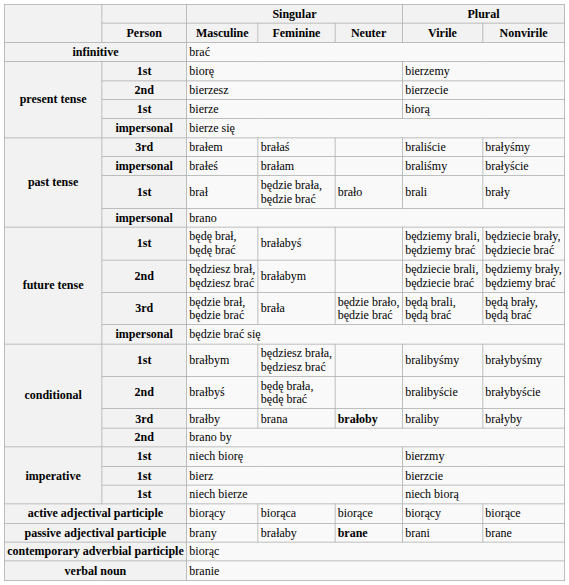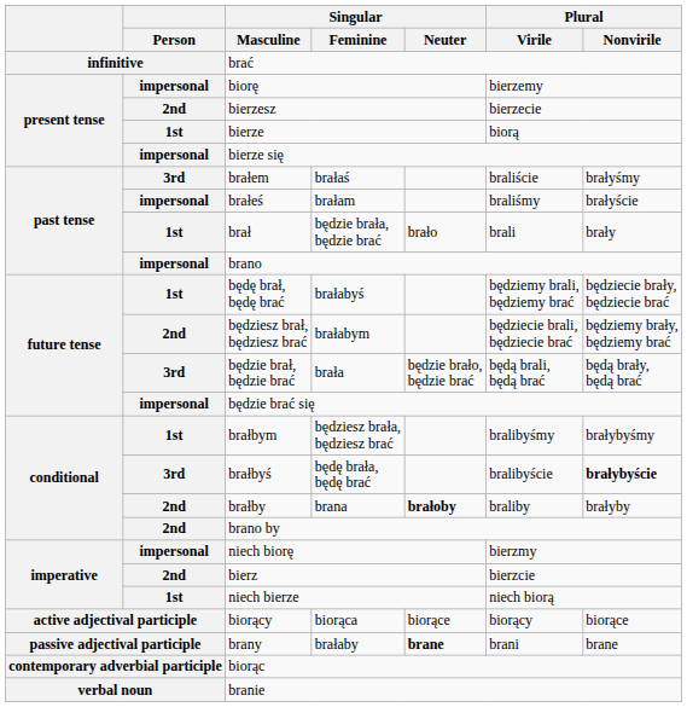 <table class="wikitable mw-collapsible mw-collapsed">
 <tr>
 <th rowspan="2"></th>
 <th></th>
 <th colspan="3">Singular</th>
 <th colspan="2">Plural</th>
 </tr>
 <tr>
 <th>Person</th>
 <th>Masculine</th>
 <th>Feminine</th>
 <th>Neuter</th>
 <th>Virile</th>
 <th>Nonvirile</th>
 </tr>
 <tr>
 <th colspan="2">infinitive</th>
 <td colspan="5">brać</td>
 </tr>
 <tr>
 <th rowspan="4">present tense</th>
-<th>1st</th>
+<th>impersonal</th>
 <td colspan="3">biorę</td>
 <td colspan="2">bierzemy</td>
 </tr>
 <tr>
 <th>2nd</th>
 <td colspan="3">bierzesz</td>
 <td colspan="2">bierzecie</td>
 </tr>
 <tr>
 <th>1st</th>
 <td colspan="3">bierze</td>
 <td colspan="2">biorą</td>
 </tr>
 <tr>
 <th>impersonal</th>
 <td colspan="5">bierze się</td>
 </tr>
 <tr>
 <th rowspan="4">past tense</th>
 <th>3rd</th>
 <td>brałem</td>
 <td>brałaś</td>
 <td></td>
 <td>braliście</td>
 <td>brałyśmy</td>
 </tr>
 <tr>
 <th>impersonal</th>
 <td>brałeś</td>
 <td>brałam</td>
 <td></td>
 <td>braliśmy</td>
 <td>brałyście</td>
 </tr>
 <tr>
 <th>1st</th>
 <td>brał</td>
 <td>będzie brała,<br>będzie brać</td>
 <td>brało</td>
 <td>brali</td>
 <td>brały</td>
 </tr>
 <tr>
 <th>impersonal</th>
 <td colspan="5">brano</td>
 </tr>
 <tr>
 <th rowspan="4">future tense</th>
 <th>1st</th>
 <td>będę brał,<br>będę brać</td>
 <td>brałabyś</td>
 <td></td>
 <td>będziemy brali,<br>będziemy brać</td>
 <td>będziecie brały,<br>będziecie brać</td>
 </tr>
 <tr>
 <th>2nd</th>
 <td>będziesz brał,<br>będziesz brać</td>
 <td>brałabym</td>
 <td></td>
 <td>będziecie brali,<br>będziecie brać</td>
 <td>będziemy brały,<br>będziemy brać</td>
 </tr>
 <tr>
 <th>3rd</th>
 <td>będzie brał,<br>będzie brać</td>
 <td>brała</td>
 <td>będzie brało,<br>będzie brać</td>
 <td>będą brali,<br>będą brać</td>
 <td>będą brały,<br>będą brać</td>
 </tr>
 <tr>
 <th>impersonal</th>
 <td colspan="5">będzie brać się</td>
 </tr>
 <tr>
 <th rowspan="4">conditional</th>
 <th>1st</th>
 <td>brałbym</td>
 <td>będziesz brała,<br>będziesz brać</td>
 <td></td>
 <td>bralibyśmy</td>
 <td>brałybyśmy</td>
 </tr>
 <tr>
-<th>2nd</th>
+<th>3rd</th>
 <td>brałbyś</td>
 <td>będę brała,<br>będę brać</td>
 <td></td>
 <td>bralibyście</td>
-<td>brałybyście</td>
+<td><strong>brałybyście</strong></td>
 </tr>
 <tr>
-<th>3rd</th>
+<th>2nd</th>
 <td>brałby</td>
 <td>brana</td>
 <td><strong>brałoby</strong></td>
 <td>braliby</td>
 <td>brałyby</td>
 </tr>
 <tr>
 <th>2nd</th>
 <td colspan="5">brano by</td>
 </tr>
 <tr>
 <th rowspan="3">imperative</th>
-<th>1st</th>
+<th>impersonal</th>
 <td colspan="3">niech biorę</td>
 <td colspan="2">bierzmy</td>
 </tr>
 <tr>
-<th>1st</th>
+<th>2nd</th>
 <td colspan="3">bierz</td>
 <td colspan="2">bierzcie</td>
 </tr>
 <tr>
 <th>1st</th>
 <td colspan="3">niech bierze</td>
 <td colspan="2">niech biorą</td>
 </tr>
 <tr>
 <th colspan="2">active adjectival participle</th>
 <td>biorący</td>
 <td>biorąca</td>
 <td>biorące</td>
 <td>biorący</td>
 <td>biorące</td>
 </tr>
 <tr>
 <th colspan="2">passive adjectival participle</th>
 <td>brany</td>
 <td>brałaby</td>
 <td><strong>brane</strong></td>
 <td>brani</td>
 <td>brane</td>
 </tr>
 <tr>
 <th colspan="2">contemporary adverbial participle</th>
 <td colspan="5">biorąc</td>
 </tr>
 <tr>
 <th colspan="2">verbal noun</th>
 <td colspan="5">branie</td>
 </tr>
 </table>
